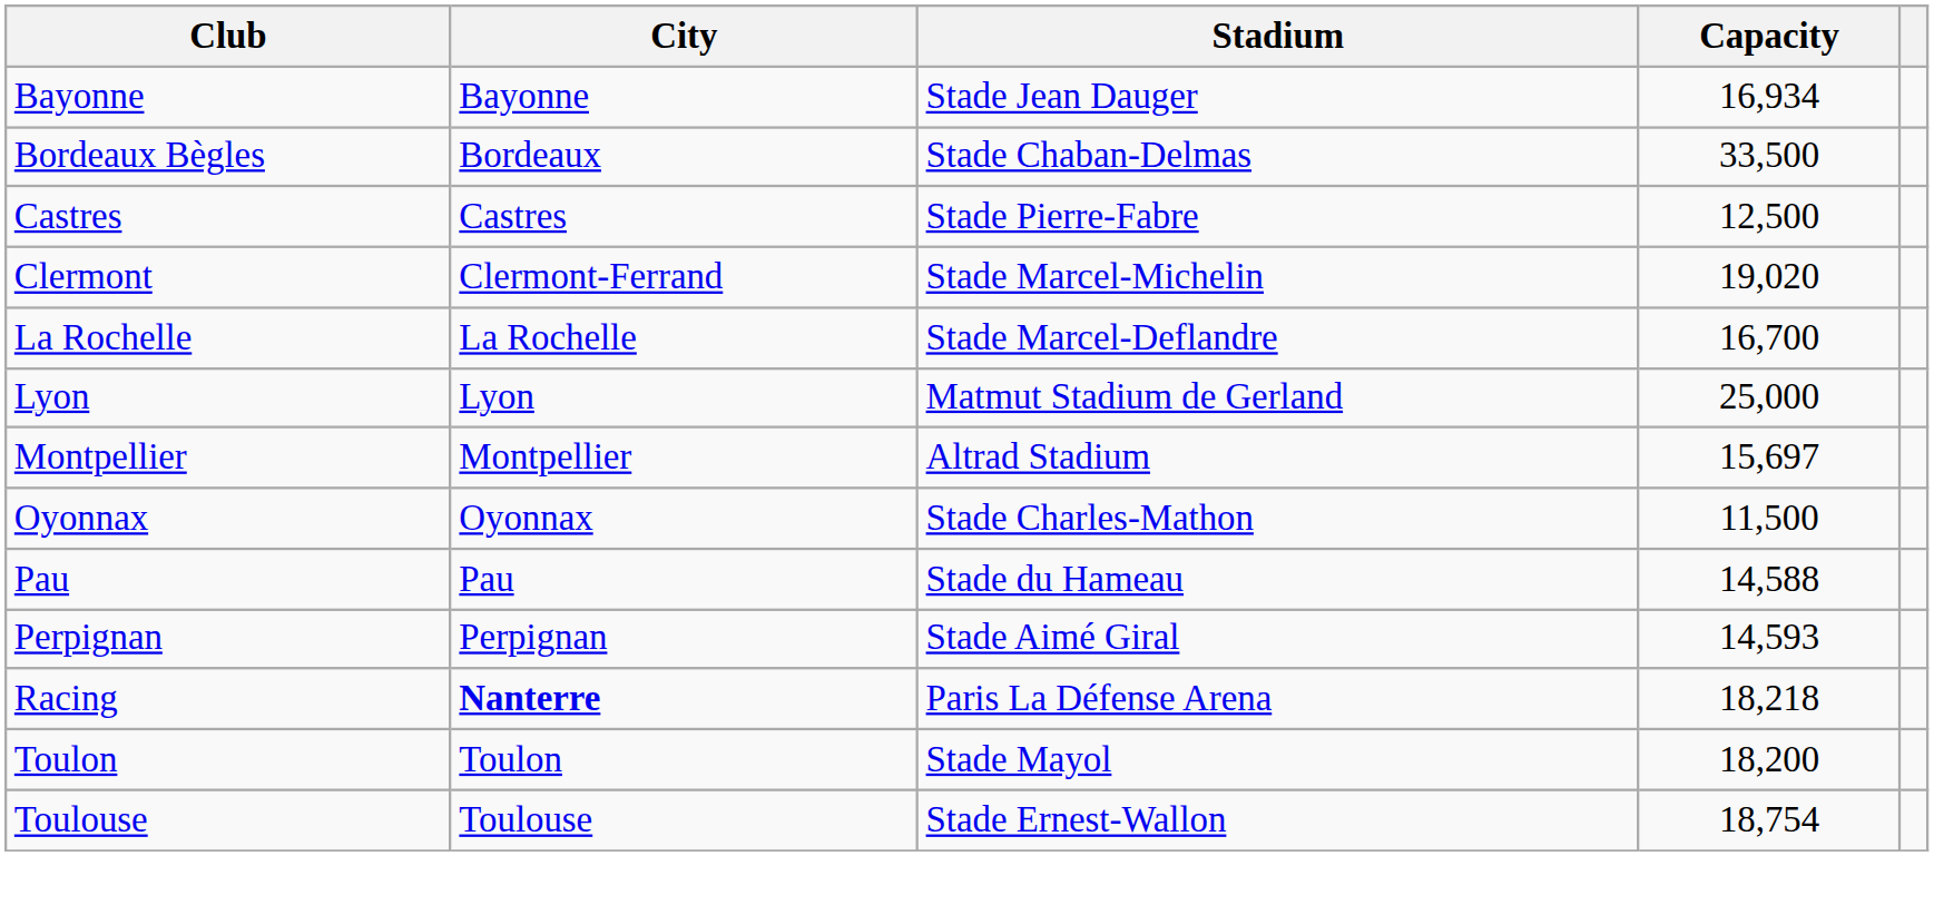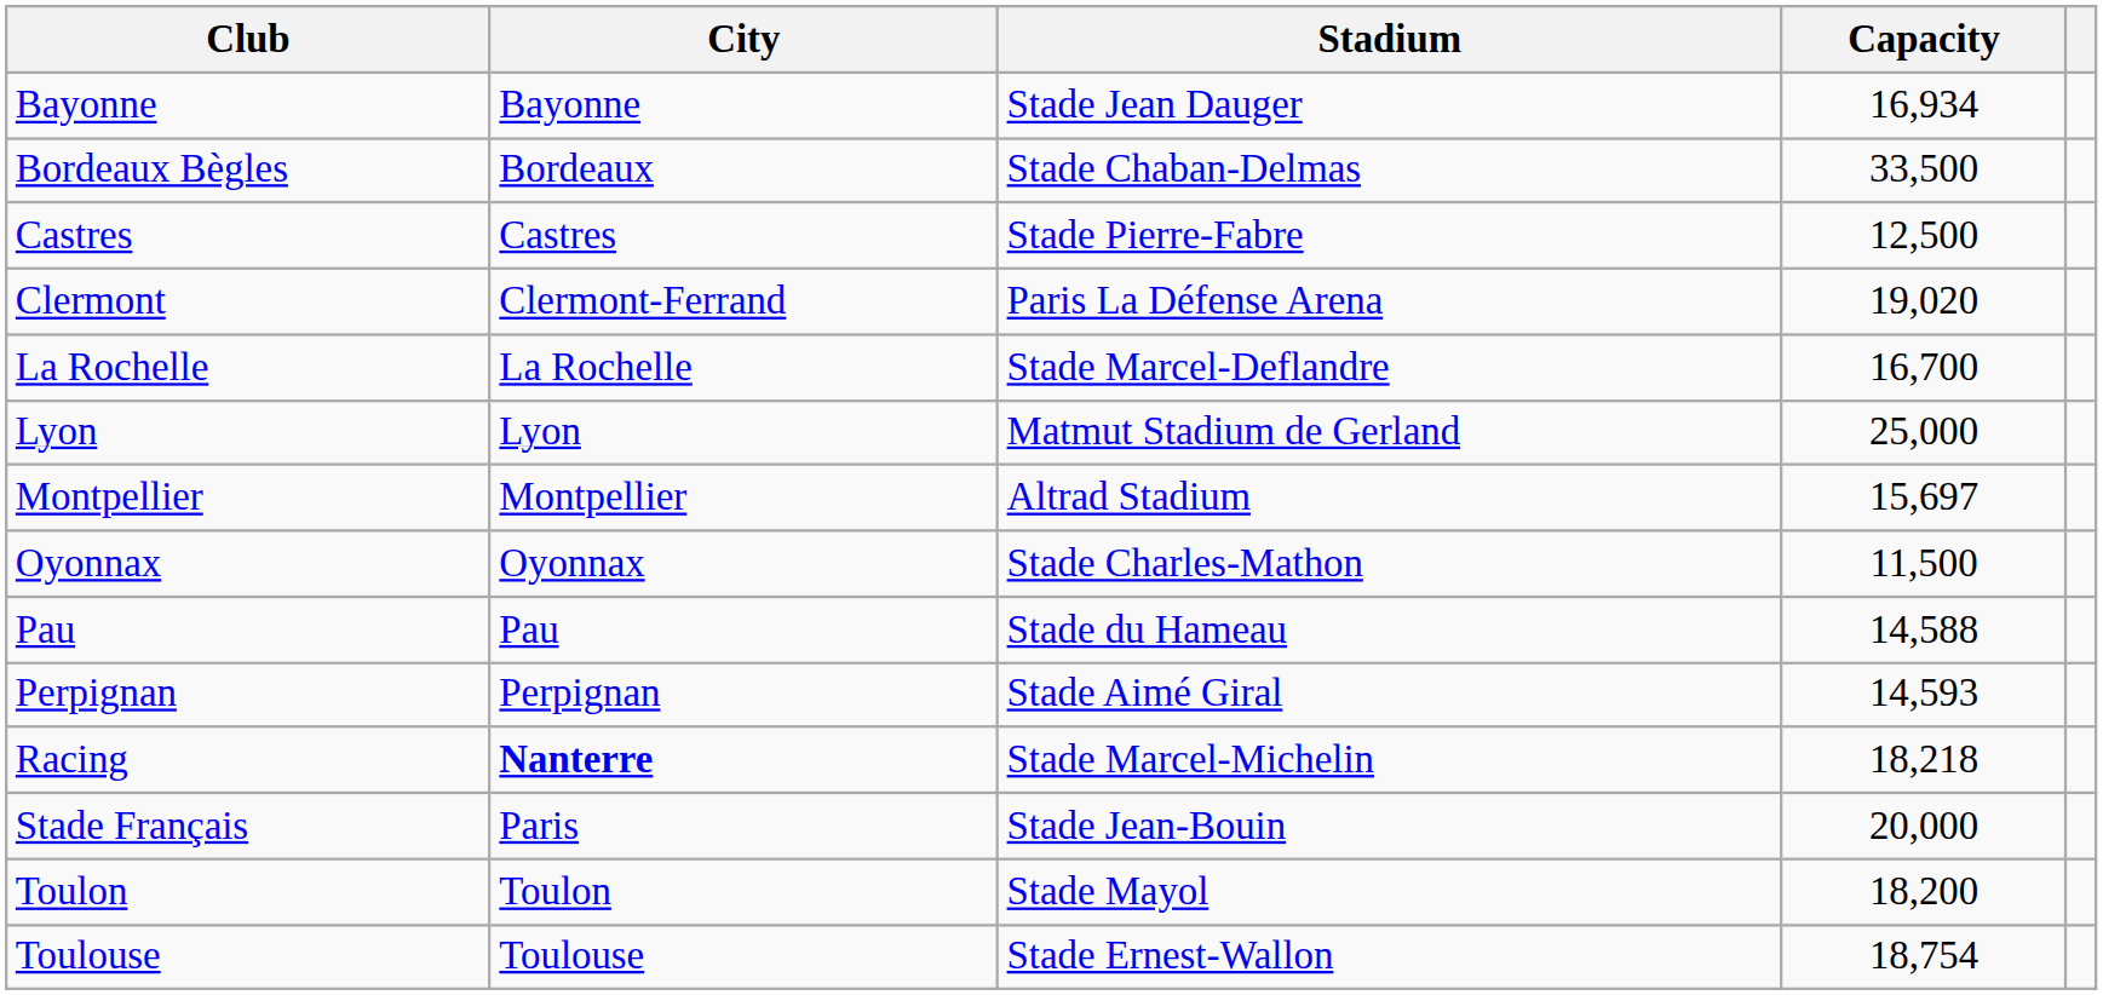 <table class='wikitable sortable' style='font-size:90%; width:60%'>
 <tr>
 <th>Club</th>
 <th>City</th>
 <th>Stadium</th>
 <th>Capacity</th>
 <th></th>
 </tr>
 <tr>
 <td><a href='#'>Bayonne</a></td>
 <td><a href='#'>Bayonne</a></td>
 <td><a href='#'>Stade Jean Dauger</a></td>
 <td align=center>16,934</td>
 <td></td>
 </tr>
 <tr>
 <td><a href='#'>Bordeaux Bègles</a></td>
 <td><a href='#'>Bordeaux</a></td>
 <td><a href='#'>Stade Chaban-Delmas</a></td>
 <td align=center>33,500</td>
 <td></td>
 </tr>
 <tr>
 <td><a href='#'>Castres</a></td>
 <td><a href='#'>Castres</a></td>
 <td><a href='#'>Stade Pierre-Fabre</a></td>
 <td align=center>12,500</td>
 <td></td>
 </tr>
 <tr>
 <td><a href='#'>Clermont</a></td>
 <td><a href='#'>Clermont-Ferrand</a></td>
-<td><a href='#'>Stade Marcel-Michelin</a></td>
+<td><a href='#'>Paris La Défense Arena</a></td>
 <td align=center>19,020</td>
 <td></td>
 </tr>
 <tr>
 <td><a href='#'>La Rochelle</a></td>
 <td><a href='#'>La Rochelle</a></td>
 <td><a href='#'>Stade Marcel-Deflandre</a></td>
 <td align=center>16,700</td>
 <td></td>
 </tr>
 <tr>
 <td><a href='#'>Lyon</a></td>
 <td><a href='#'>Lyon</a></td>
 <td><a href='#'>Matmut Stadium de Gerland</a></td>
 <td align=center>25,000</td>
 <td></td>
 </tr>
 <tr>
 <td><a href='#'>Montpellier</a></td>
 <td><a href='#'>Montpellier</a></td>
 <td><a href='#'>Altrad Stadium</a></td>
 <td align=center>15,697</td>
 <td></td>
 </tr>
 <tr>
 <td><a href='#'>Oyonnax</a></td>
 <td><a href='#'>Oyonnax</a></td>
 <td><a href='#'>Stade Charles-Mathon</a></td>
 <td align=center>11,500</td>
 <td></td>
 </tr>
 <tr>
 <td><a href='#'>Pau</a></td>
 <td><a href='#'>Pau</a></td>
 <td><a href='#'>Stade du Hameau</a></td>
 <td align=center>14,588</td>
 <td></td>
 </tr>
 <tr>
 <td><a href='#'>Perpignan</a></td>
 <td><a href='#'>Perpignan</a></td>
 <td><a href='#'>Stade Aimé Giral</a></td>
 <td align=center>14,593</td>
 <td></td>
 </tr>
 <tr>
 <td><a href='#'>Racing</a></td>
 <td><strong><a href='#'>Nanterre</a></strong></td>
-<td><a href='#'>Paris La Défense Arena</a></td>
+<td><a href='#'>Stade Marcel-Michelin</a></td>
 <td align=center>18,218</td>
+<td></td>
+</tr>
+<tr>
+<td><a href='#'>Stade Français</a></td>
+<td><a href='#'>Paris</a></td>
+<td><a href='#'>Stade Jean-Bouin</a></td>
+<td align=center>20,000</td>
 <td></td>
 </tr>
 <tr>
 <td><a href='#'>Toulon</a></td>
 <td><a href='#'>Toulon</a></td>
 <td><a href='#'>Stade Mayol</a></td>
 <td align=center>18,200</td>
 <td></td>
 </tr>
 <tr>
 <td><a href='#'>Toulouse</a></td>
 <td><a href='#'>Toulouse</a></td>
 <td><a href='#'>Stade Ernest-Wallon</a></td>
 <td align=center>18,754</td>
 <td></td>
 </tr>
 </table>
